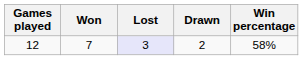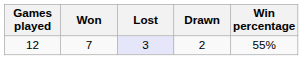 <table class="wikitable" style="text-align:center">
 <tr>
 <th width="70">Games played</th>
 <th width="70">Won</th>
 <th width="70">Lost</th>
 <th width="70">Drawn</th>
 <th width="70">Win percentage</th>
 </tr>
 <tr>
 <td>12</td>
 <td>7</td>
 <td style="background: lavender;">3</td>
 <td>2</td>
-<td>58%</td>
+<td>55%</td>
 </tr>
 </table>
